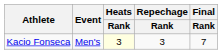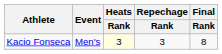 <table class=wikitable style="font-size:90%;">
 <tr>
 <th rowspan=2>Athlete</th>
 <th rowspan=2>Event</th>
 <th>Heats</th>
 <th>Repechage</th>
 <th>Final</th>
 </tr>
 <tr style="font-size:95%">
 <th>Rank</th>
 <th>Rank</th>
 <th>Rank</th>
 </tr>
 <tr align=center>
 <td align=left><a href='#'>Kacio Fonseca</a></td>
 <td align=left><a href='#'>Men's</a></td>
 <td style="background: lightyellow;">3</td>
 <td>3</td>
-<td>7</td>
+<td>8</td>
 </tr>
 </table>
